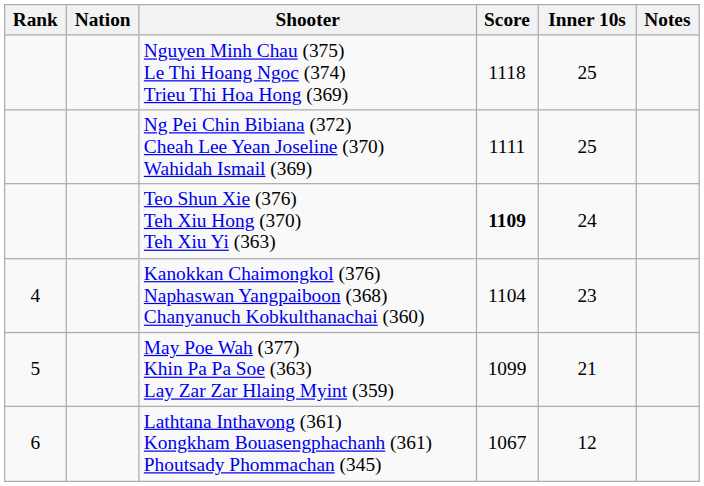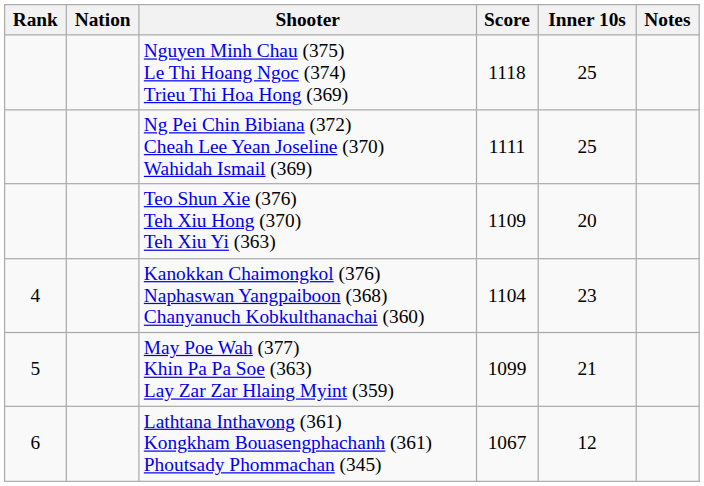 <table class="wikitable sortable" style="text-align:center" width=65%>
 <tr>
 <th>Rank</th>
 <th>Nation</th>
 <th>Shooter</th>
 <th>Score</th>
 <th>Inner 10s</th>
 <th>Notes</th>
 </tr>
 <tr>
 <td></td>
 <td align=left></td>
 <td align=left><a href='#'>Nguyen Minh Chau</a> (375) <br><a href='#'>Le Thi Hoang Ngoc</a> (374) <br><a href='#'>Trieu Thi Hoa Hong</a> (369)</td>
 <td>1118</td>
 <td>25</td>
 <td></td>
 </tr>
 <tr>
 <td></td>
 <td align=left></td>
 <td align=left><a href='#'>Ng Pei Chin Bibiana</a> (372) <br><a href='#'>Cheah Lee Yean Joseline</a> (370) <br><a href='#'>Wahidah Ismail</a> (369)</td>
 <td>1111</td>
 <td>25</td>
 <td></td>
 </tr>
 <tr>
 <td></td>
 <td align=left></td>
 <td align=left><a href='#'>Teo Shun Xie</a> (376) <br><a href='#'>Teh Xiu Hong</a> (370) <br><a href='#'>Teh Xiu Yi</a> (363)</td>
-<td><strong>1109</strong></td>
-<td>24</td>
+<td>1109</td>
+<td>20</td>
 <td></td>
 </tr>
 <tr>
 <td>4</td>
 <td align=left></td>
 <td align=left><a href='#'>Kanokkan Chaimongkol</a> (376) <br><a href='#'>Naphaswan Yangpaiboon</a> (368) <br><a href='#'>Chanyanuch Kobkulthanachai</a> (360)</td>
 <td>1104</td>
 <td>23</td>
 <td></td>
 </tr>
 <tr>
 <td>5</td>
 <td align=left></td>
 <td align=left><a href='#'>May Poe Wah</a> (377) <br><a href='#'>Khin Pa Pa Soe</a> (363) <br><a href='#'>Lay Zar Zar Hlaing Myint</a> (359)</td>
 <td>1099</td>
 <td>21</td>
 <td></td>
 </tr>
 <tr>
 <td>6</td>
 <td align=left></td>
 <td align=left><a href='#'>Lathtana Inthavong</a> (361) <br><a href='#'>Kongkham Bouasengphachanh</a> (361) <br><a href='#'>Phoutsady Phommachan</a> (345)</td>
 <td>1067</td>
 <td>12</td>
 <td></td>
 </tr>
 </table>
